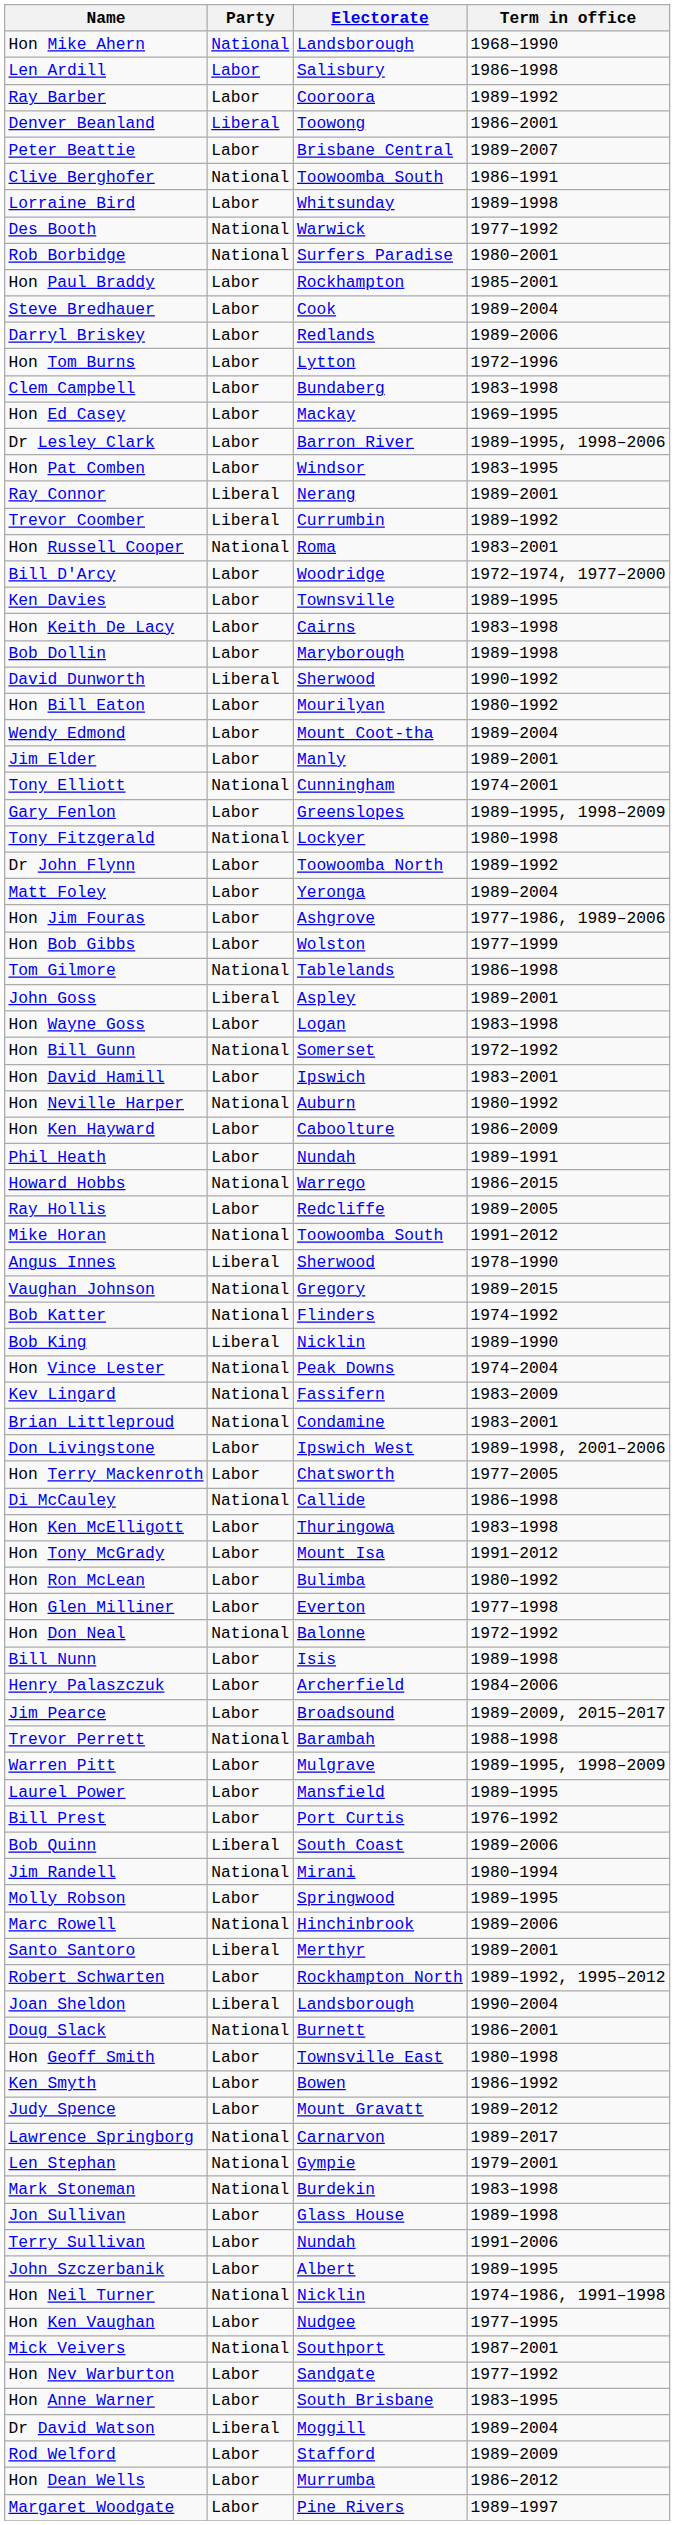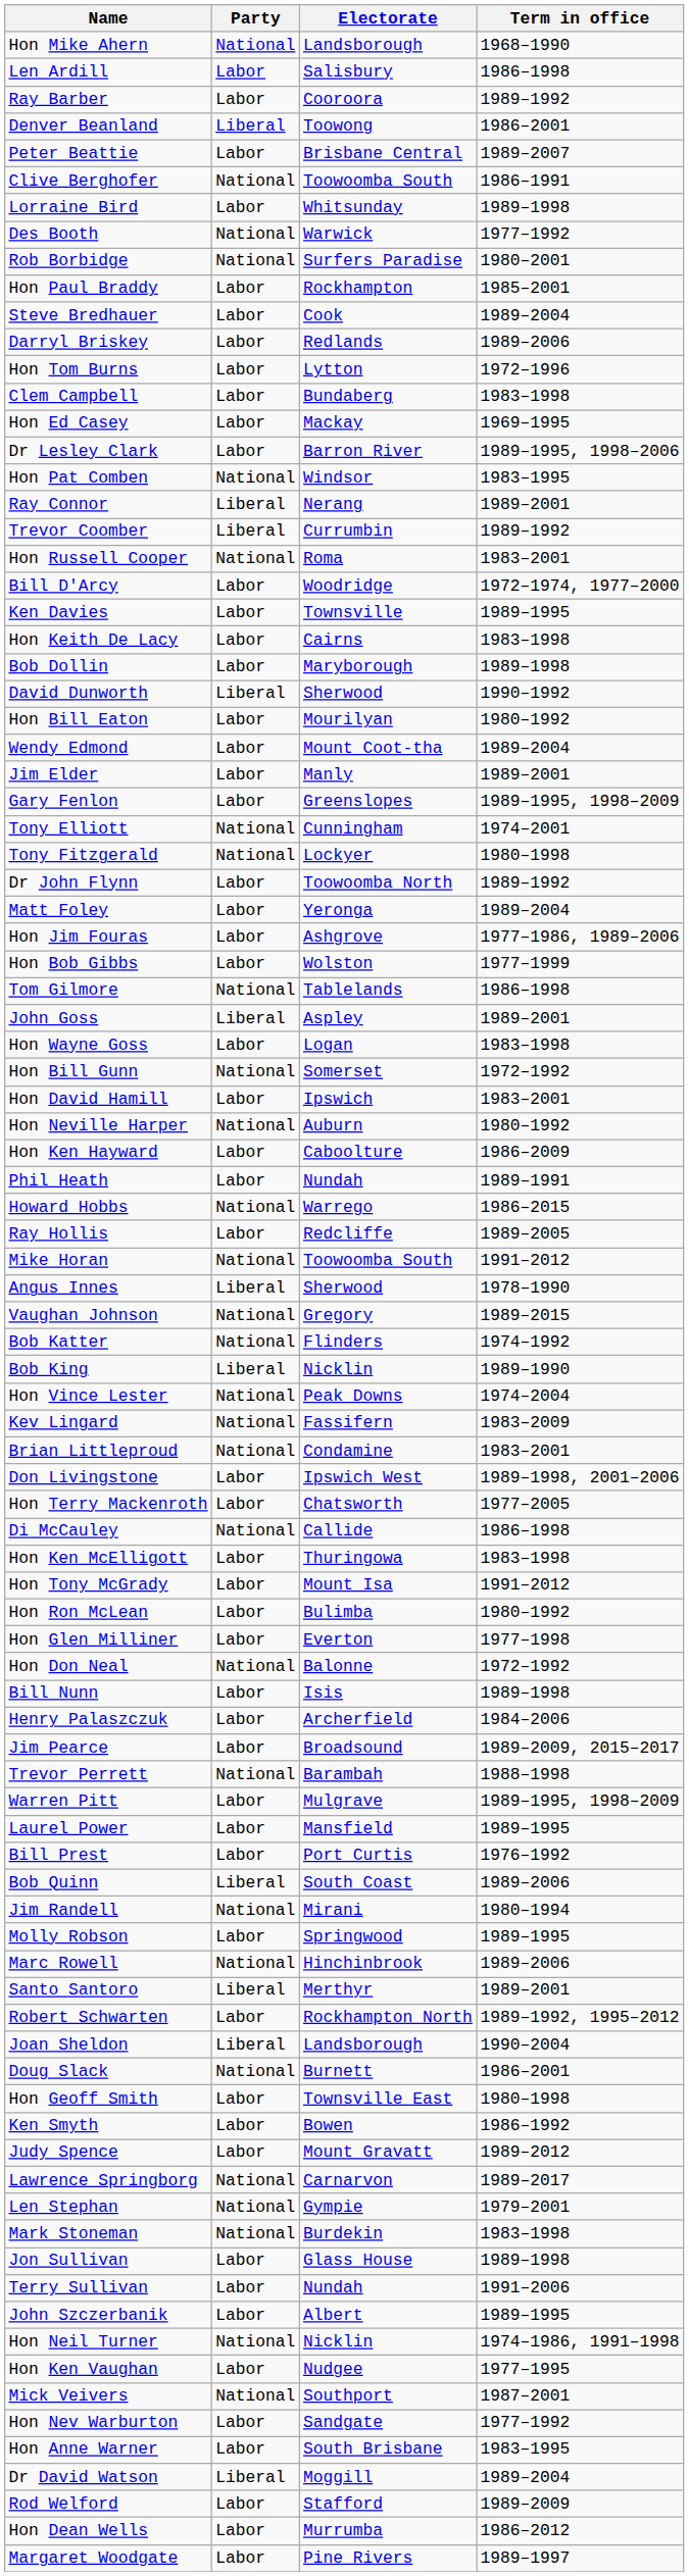 <table class="wikitable sortable">
 <tr>
 <th>Name</th>
 <th>Party</th>
 <th><a href='#'>Electorate</a></th>
 <th>Term in office</th>
 </tr>
 <tr>
 <td>Hon <a href='#'>Mike Ahern</a> </td>
 <td><a href='#'>National</a></td>
 <td><a href='#'>Landsborough</a></td>
 <td>1968–1990</td>
 </tr>
 <tr>
 <td><a href='#'>Len Ardill</a></td>
 <td><a href='#'>Labor</a></td>
 <td><a href='#'>Salisbury</a></td>
 <td>1986–1998</td>
 </tr>
 <tr>
 <td><a href='#'>Ray Barber</a></td>
 <td>Labor</td>
 <td><a href='#'>Cooroora</a></td>
 <td>1989–1992</td>
 </tr>
 <tr>
 <td><a href='#'>Denver Beanland</a></td>
 <td><a href='#'>Liberal</a></td>
 <td><a href='#'>Toowong</a></td>
 <td>1986–2001</td>
 </tr>
 <tr>
 <td><a href='#'>Peter Beattie</a></td>
 <td>Labor</td>
 <td><a href='#'>Brisbane Central</a></td>
 <td>1989–2007</td>
 </tr>
 <tr>
 <td><a href='#'>Clive Berghofer</a> </td>
 <td>National</td>
 <td><a href='#'>Toowoomba South</a></td>
 <td>1986–1991</td>
 </tr>
 <tr>
 <td><a href='#'>Lorraine Bird</a></td>
 <td>Labor</td>
 <td><a href='#'>Whitsunday</a></td>
 <td>1989–1998</td>
 </tr>
 <tr>
 <td><a href='#'>Des Booth</a></td>
 <td>National</td>
 <td><a href='#'>Warwick</a></td>
 <td>1977–1992</td>
 </tr>
 <tr>
 <td><a href='#'>Rob Borbidge</a></td>
 <td>National</td>
 <td><a href='#'>Surfers Paradise</a></td>
 <td>1980–2001</td>
 </tr>
 <tr>
 <td>Hon <a href='#'>Paul Braddy</a></td>
 <td>Labor</td>
 <td><a href='#'>Rockhampton</a></td>
 <td>1985–2001</td>
 </tr>
 <tr>
 <td><a href='#'>Steve Bredhauer</a></td>
 <td>Labor</td>
 <td><a href='#'>Cook</a></td>
 <td>1989–2004</td>
 </tr>
 <tr>
 <td><a href='#'>Darryl Briskey</a></td>
 <td>Labor</td>
 <td><a href='#'>Redlands</a></td>
 <td>1989–2006</td>
 </tr>
 <tr>
 <td>Hon <a href='#'>Tom Burns</a></td>
 <td>Labor</td>
 <td><a href='#'>Lytton</a></td>
 <td>1972–1996</td>
 </tr>
 <tr>
 <td><a href='#'>Clem Campbell</a></td>
 <td>Labor</td>
 <td><a href='#'>Bundaberg</a></td>
 <td>1983–1998</td>
 </tr>
 <tr>
 <td>Hon <a href='#'>Ed Casey</a></td>
 <td>Labor</td>
 <td><a href='#'>Mackay</a></td>
 <td>1969–1995</td>
 </tr>
 <tr>
 <td>Dr <a href='#'>Lesley Clark</a></td>
 <td>Labor</td>
 <td><a href='#'>Barron River</a></td>
 <td>1989–1995, 1998–2006</td>
 </tr>
 <tr>
 <td>Hon <a href='#'>Pat Comben</a></td>
-<td>Labor</td>
+<td>National</td>
 <td><a href='#'>Windsor</a></td>
 <td>1983–1995</td>
 </tr>
 <tr>
 <td><a href='#'>Ray Connor</a></td>
 <td>Liberal</td>
 <td><a href='#'>Nerang</a></td>
 <td>1989–2001</td>
 </tr>
 <tr>
 <td><a href='#'>Trevor Coomber</a></td>
 <td>Liberal</td>
 <td><a href='#'>Currumbin</a></td>
 <td>1989–1992</td>
 </tr>
 <tr>
 <td>Hon <a href='#'>Russell Cooper</a></td>
 <td>National</td>
 <td><a href='#'>Roma</a></td>
 <td>1983–2001</td>
 </tr>
 <tr>
 <td><a href='#'>Bill D'Arcy</a></td>
 <td>Labor</td>
 <td><a href='#'>Woodridge</a></td>
 <td>1972–1974, 1977–2000</td>
 </tr>
 <tr>
 <td><a href='#'>Ken Davies</a></td>
 <td>Labor</td>
 <td><a href='#'>Townsville</a></td>
 <td>1989–1995</td>
 </tr>
 <tr>
 <td>Hon <a href='#'>Keith De Lacy</a></td>
 <td>Labor</td>
 <td><a href='#'>Cairns</a></td>
 <td>1983–1998</td>
 </tr>
 <tr>
 <td><a href='#'>Bob Dollin</a></td>
 <td>Labor</td>
 <td><a href='#'>Maryborough</a></td>
 <td>1989–1998</td>
 </tr>
 <tr>
 <td><a href='#'>David Dunworth</a> </td>
 <td>Liberal</td>
 <td><a href='#'>Sherwood</a></td>
 <td>1990–1992</td>
 </tr>
 <tr>
 <td>Hon <a href='#'>Bill Eaton</a></td>
 <td>Labor</td>
 <td><a href='#'>Mourilyan</a></td>
 <td>1980–1992</td>
 </tr>
 <tr>
 <td><a href='#'>Wendy Edmond</a></td>
 <td>Labor</td>
 <td><a href='#'>Mount Coot-tha</a></td>
 <td>1989–2004</td>
 </tr>
 <tr>
 <td><a href='#'>Jim Elder</a></td>
 <td>Labor</td>
 <td><a href='#'>Manly</a></td>
 <td>1989–2001</td>
 </tr>
 <tr>
+<td><a href='#'>Gary Fenlon</a></td>
+<td>Labor</td>
+<td><a href='#'>Greenslopes</a></td>
+<td>1989–1995, 1998–2009</td>
+</tr>
+<tr>
 <td><a href='#'>Tony Elliott</a></td>
 <td>National</td>
 <td><a href='#'>Cunningham</a></td>
 <td>1974–2001</td>
-</tr>
-<tr>
-<td><a href='#'>Gary Fenlon</a></td>
-<td>Labor</td>
-<td><a href='#'>Greenslopes</a></td>
-<td>1989–1995, 1998–2009</td>
 </tr>
 <tr>
 <td><a href='#'>Tony Fitzgerald</a></td>
 <td>National</td>
 <td><a href='#'>Lockyer</a></td>
 <td>1980–1998</td>
 </tr>
 <tr>
 <td>Dr <a href='#'>John Flynn</a></td>
 <td>Labor</td>
 <td><a href='#'>Toowoomba North</a></td>
 <td>1989–1992</td>
 </tr>
 <tr>
 <td><a href='#'>Matt Foley</a></td>
 <td>Labor</td>
 <td><a href='#'>Yeronga</a></td>
 <td>1989–2004</td>
 </tr>
 <tr>
 <td>Hon <a href='#'>Jim Fouras</a></td>
 <td>Labor</td>
 <td><a href='#'>Ashgrove</a></td>
 <td>1977–1986, 1989–2006</td>
 </tr>
 <tr>
 <td>Hon <a href='#'>Bob Gibbs</a></td>
 <td>Labor</td>
 <td><a href='#'>Wolston</a></td>
 <td>1977–1999</td>
 </tr>
 <tr>
 <td><a href='#'>Tom Gilmore</a></td>
 <td>National</td>
 <td><a href='#'>Tablelands</a></td>
 <td>1986–1998</td>
 </tr>
 <tr>
 <td><a href='#'>John Goss</a></td>
 <td>Liberal</td>
 <td><a href='#'>Aspley</a></td>
 <td>1989–2001</td>
 </tr>
 <tr>
 <td>Hon <a href='#'>Wayne Goss</a></td>
 <td>Labor</td>
 <td><a href='#'>Logan</a></td>
 <td>1983–1998</td>
 </tr>
 <tr>
 <td>Hon <a href='#'>Bill Gunn</a></td>
 <td>National</td>
 <td><a href='#'>Somerset</a></td>
 <td>1972–1992</td>
 </tr>
 <tr>
 <td>Hon <a href='#'>David Hamill</a></td>
 <td>Labor</td>
 <td><a href='#'>Ipswich</a></td>
 <td>1983–2001</td>
 </tr>
 <tr>
 <td>Hon <a href='#'>Neville Harper</a></td>
 <td>National</td>
 <td><a href='#'>Auburn</a></td>
 <td>1980–1992</td>
 </tr>
 <tr>
 <td>Hon <a href='#'>Ken Hayward</a></td>
 <td>Labor</td>
 <td><a href='#'>Caboolture</a></td>
 <td>1986–2009</td>
 </tr>
 <tr>
 <td><a href='#'>Phil Heath</a> </td>
 <td>Labor</td>
 <td><a href='#'>Nundah</a></td>
 <td>1989–1991</td>
 </tr>
 <tr>
 <td><a href='#'>Howard Hobbs</a></td>
 <td>National</td>
 <td><a href='#'>Warrego</a></td>
 <td>1986–2015</td>
 </tr>
 <tr>
 <td><a href='#'>Ray Hollis</a></td>
 <td>Labor</td>
 <td><a href='#'>Redcliffe</a></td>
 <td>1989–2005</td>
 </tr>
 <tr>
 <td><a href='#'>Mike Horan</a> </td>
 <td>National</td>
 <td><a href='#'>Toowoomba South</a></td>
 <td>1991–2012</td>
 </tr>
 <tr>
 <td><a href='#'>Angus Innes</a> </td>
 <td>Liberal</td>
 <td><a href='#'>Sherwood</a></td>
 <td>1978–1990</td>
 </tr>
 <tr>
 <td><a href='#'>Vaughan Johnson</a></td>
 <td>National</td>
 <td><a href='#'>Gregory</a></td>
 <td>1989–2015</td>
 </tr>
 <tr>
 <td><a href='#'>Bob Katter</a></td>
 <td>National</td>
 <td><a href='#'>Flinders</a></td>
 <td>1974–1992</td>
 </tr>
 <tr>
 <td><a href='#'>Bob King</a> </td>
 <td>Liberal</td>
 <td><a href='#'>Nicklin</a></td>
 <td>1989–1990</td>
 </tr>
 <tr>
 <td>Hon <a href='#'>Vince Lester</a></td>
 <td>National</td>
 <td><a href='#'>Peak Downs</a></td>
 <td>1974–2004</td>
 </tr>
 <tr>
 <td><a href='#'>Kev Lingard</a></td>
 <td>National</td>
 <td><a href='#'>Fassifern</a></td>
 <td>1983–2009</td>
 </tr>
 <tr>
 <td><a href='#'>Brian Littleproud</a></td>
 <td>National</td>
 <td><a href='#'>Condamine</a></td>
 <td>1983–2001</td>
 </tr>
 <tr>
 <td><a href='#'>Don Livingstone</a></td>
 <td>Labor</td>
 <td><a href='#'>Ipswich West</a></td>
 <td>1989–1998, 2001–2006</td>
 </tr>
 <tr>
 <td>Hon <a href='#'>Terry Mackenroth</a></td>
 <td>Labor</td>
 <td><a href='#'>Chatsworth</a></td>
 <td>1977–2005</td>
 </tr>
 <tr>
 <td><a href='#'>Di McCauley</a></td>
 <td>National</td>
 <td><a href='#'>Callide</a></td>
 <td>1986–1998</td>
 </tr>
 <tr>
 <td>Hon <a href='#'>Ken McElligott</a></td>
 <td>Labor</td>
 <td><a href='#'>Thuringowa</a></td>
 <td>1983–1998</td>
 </tr>
 <tr>
 <td>Hon <a href='#'>Tony McGrady</a></td>
 <td>Labor</td>
 <td><a href='#'>Mount Isa</a></td>
 <td>1991–2012</td>
 </tr>
 <tr>
 <td>Hon <a href='#'>Ron McLean</a></td>
 <td>Labor</td>
 <td><a href='#'>Bulimba</a></td>
 <td>1980–1992</td>
 </tr>
 <tr>
 <td>Hon <a href='#'>Glen Milliner</a></td>
 <td>Labor</td>
 <td><a href='#'>Everton</a></td>
 <td>1977–1998</td>
 </tr>
 <tr>
 <td>Hon <a href='#'>Don Neal</a></td>
 <td>National</td>
 <td><a href='#'>Balonne</a></td>
 <td>1972–1992</td>
 </tr>
 <tr>
 <td><a href='#'>Bill Nunn</a></td>
 <td>Labor</td>
 <td><a href='#'>Isis</a></td>
 <td>1989–1998</td>
 </tr>
 <tr>
 <td><a href='#'>Henry Palaszczuk</a></td>
 <td>Labor</td>
 <td><a href='#'>Archerfield</a></td>
 <td>1984–2006</td>
 </tr>
 <tr>
 <td><a href='#'>Jim Pearce</a></td>
 <td>Labor</td>
 <td><a href='#'>Broadsound</a></td>
 <td>1989–2009, 2015–2017</td>
 </tr>
 <tr>
 <td><a href='#'>Trevor Perrett</a></td>
 <td>National</td>
 <td><a href='#'>Barambah</a></td>
 <td>1988–1998</td>
 </tr>
 <tr>
 <td><a href='#'>Warren Pitt</a></td>
 <td>Labor</td>
 <td><a href='#'>Mulgrave</a></td>
 <td>1989–1995, 1998–2009</td>
 </tr>
 <tr>
 <td><a href='#'>Laurel Power</a></td>
 <td>Labor</td>
 <td><a href='#'>Mansfield</a></td>
 <td>1989–1995</td>
 </tr>
 <tr>
 <td><a href='#'>Bill Prest</a></td>
 <td>Labor</td>
 <td><a href='#'>Port Curtis</a></td>
 <td>1976–1992</td>
 </tr>
 <tr>
 <td><a href='#'>Bob Quinn</a></td>
 <td>Liberal</td>
 <td><a href='#'>South Coast</a></td>
 <td>1989–2006</td>
 </tr>
 <tr>
 <td><a href='#'>Jim Randell</a></td>
 <td>National</td>
 <td><a href='#'>Mirani</a></td>
 <td>1980–1994</td>
 </tr>
 <tr>
 <td><a href='#'>Molly Robson</a></td>
 <td>Labor</td>
 <td><a href='#'>Springwood</a></td>
 <td>1989–1995</td>
 </tr>
 <tr>
 <td><a href='#'>Marc Rowell</a></td>
 <td>National</td>
 <td><a href='#'>Hinchinbrook</a></td>
 <td>1989–2006</td>
 </tr>
 <tr>
 <td><a href='#'>Santo Santoro</a></td>
 <td>Liberal</td>
 <td><a href='#'>Merthyr</a></td>
 <td>1989–2001</td>
 </tr>
 <tr>
 <td><a href='#'>Robert Schwarten</a></td>
 <td>Labor</td>
 <td><a href='#'>Rockhampton North</a></td>
 <td>1989–1992, 1995–2012</td>
 </tr>
 <tr>
 <td><a href='#'>Joan Sheldon</a> </td>
 <td>Liberal</td>
 <td><a href='#'>Landsborough</a></td>
 <td>1990–2004</td>
 </tr>
 <tr>
 <td><a href='#'>Doug Slack</a></td>
 <td>National</td>
 <td><a href='#'>Burnett</a></td>
 <td>1986–2001</td>
 </tr>
 <tr>
 <td>Hon <a href='#'>Geoff Smith</a></td>
 <td>Labor</td>
 <td><a href='#'>Townsville East</a></td>
 <td>1980–1998</td>
 </tr>
 <tr>
 <td><a href='#'>Ken Smyth</a></td>
 <td>Labor</td>
 <td><a href='#'>Bowen</a></td>
 <td>1986–1992</td>
 </tr>
 <tr>
 <td><a href='#'>Judy Spence</a></td>
 <td>Labor</td>
 <td><a href='#'>Mount Gravatt</a></td>
 <td>1989–2012</td>
 </tr>
 <tr>
 <td><a href='#'>Lawrence Springborg</a></td>
 <td>National</td>
 <td><a href='#'>Carnarvon</a></td>
 <td>1989–2017</td>
 </tr>
 <tr>
 <td><a href='#'>Len Stephan</a></td>
 <td>National</td>
 <td><a href='#'>Gympie</a></td>
 <td>1979–2001</td>
 </tr>
 <tr>
 <td><a href='#'>Mark Stoneman</a></td>
 <td>National</td>
 <td><a href='#'>Burdekin</a></td>
 <td>1983–1998</td>
 </tr>
 <tr>
 <td><a href='#'>Jon Sullivan</a></td>
 <td>Labor</td>
 <td><a href='#'>Glass House</a></td>
 <td>1989–1998</td>
 </tr>
 <tr>
 <td><a href='#'>Terry Sullivan</a> </td>
 <td>Labor</td>
 <td><a href='#'>Nundah</a></td>
 <td>1991–2006</td>
 </tr>
 <tr>
 <td><a href='#'>John Szczerbanik</a></td>
 <td>Labor</td>
 <td><a href='#'>Albert</a></td>
 <td>1989–1995</td>
 </tr>
 <tr>
 <td>Hon <a href='#'>Neil Turner</a> </td>
 <td>National</td>
 <td><a href='#'>Nicklin</a></td>
 <td>1974–1986, 1991–1998</td>
 </tr>
 <tr>
 <td>Hon <a href='#'>Ken Vaughan</a></td>
 <td>Labor</td>
 <td><a href='#'>Nudgee</a></td>
 <td>1977–1995</td>
 </tr>
 <tr>
 <td><a href='#'>Mick Veivers</a></td>
 <td>National</td>
 <td><a href='#'>Southport</a></td>
 <td>1987–2001</td>
 </tr>
 <tr>
 <td>Hon <a href='#'>Nev Warburton</a></td>
 <td>Labor</td>
 <td><a href='#'>Sandgate</a></td>
 <td>1977–1992</td>
 </tr>
 <tr>
 <td>Hon <a href='#'>Anne Warner</a></td>
 <td>Labor</td>
 <td><a href='#'>South Brisbane</a></td>
 <td>1983–1995</td>
 </tr>
 <tr>
 <td>Dr <a href='#'>David Watson</a></td>
 <td>Liberal</td>
 <td><a href='#'>Moggill</a></td>
 <td>1989–2004</td>
 </tr>
 <tr>
 <td><a href='#'>Rod Welford</a></td>
 <td>Labor</td>
 <td><a href='#'>Stafford</a></td>
 <td>1989–2009</td>
 </tr>
 <tr>
 <td>Hon <a href='#'>Dean Wells</a></td>
 <td>Labor</td>
 <td><a href='#'>Murrumba</a></td>
 <td>1986–2012</td>
 </tr>
 <tr>
 <td><a href='#'>Margaret Woodgate</a></td>
 <td>Labor</td>
 <td><a href='#'>Pine Rivers</a></td>
 <td>1989–1997</td>
 </tr>
 </table>
